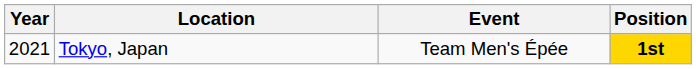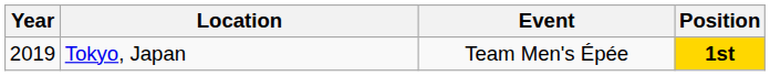 <table class="wikitable" style="text-align:center;">
 <tr>
 <th>Year</th>
 <th style="width:17em">Location</th>
 <th style="width:12em">Event</th>
 <th>Position</th>
 </tr>
 <tr>
-<td>2021</td>
+<td>2019</td>
 <td rowspan="1" align="left"> <a href='#'>Tokyo</a>, Japan</td>
 <td>Team Men's Épée</td>
 <td bgcolor="gold"><strong>1st</strong></td>
 </tr>
 </table>
